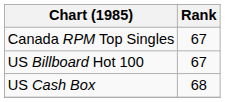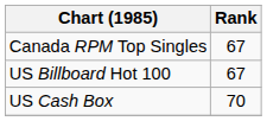 <table class="wikitable sortable">
 <tr>
 <th>Chart (1985)</th>
 <th style="text-align:center;">Rank</th>
 </tr>
 <tr>
 <td>Canada <em>RPM</em> Top Singles</td>
 <td style="text-align:center;">67</td>
 </tr>
 <tr>
 <td>US <em>Billboard</em> Hot 100</td>
 <td style="text-align:center;">67</td>
 </tr>
 <tr>
 <td>US <em>Cash Box</em></td>
-<td style="text-align:center;">68</td>
+<td style="text-align:center;">70</td>
 </tr>
 <tr>
 </tr>
 </table>
